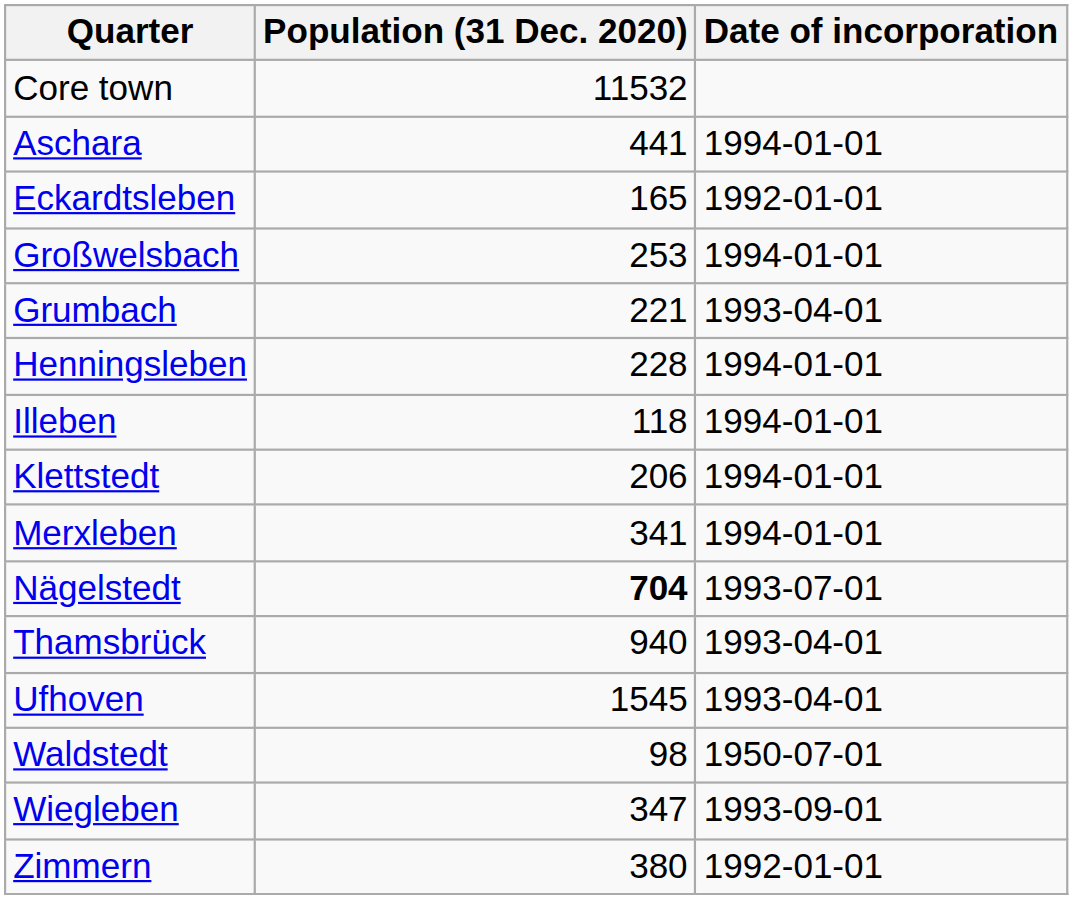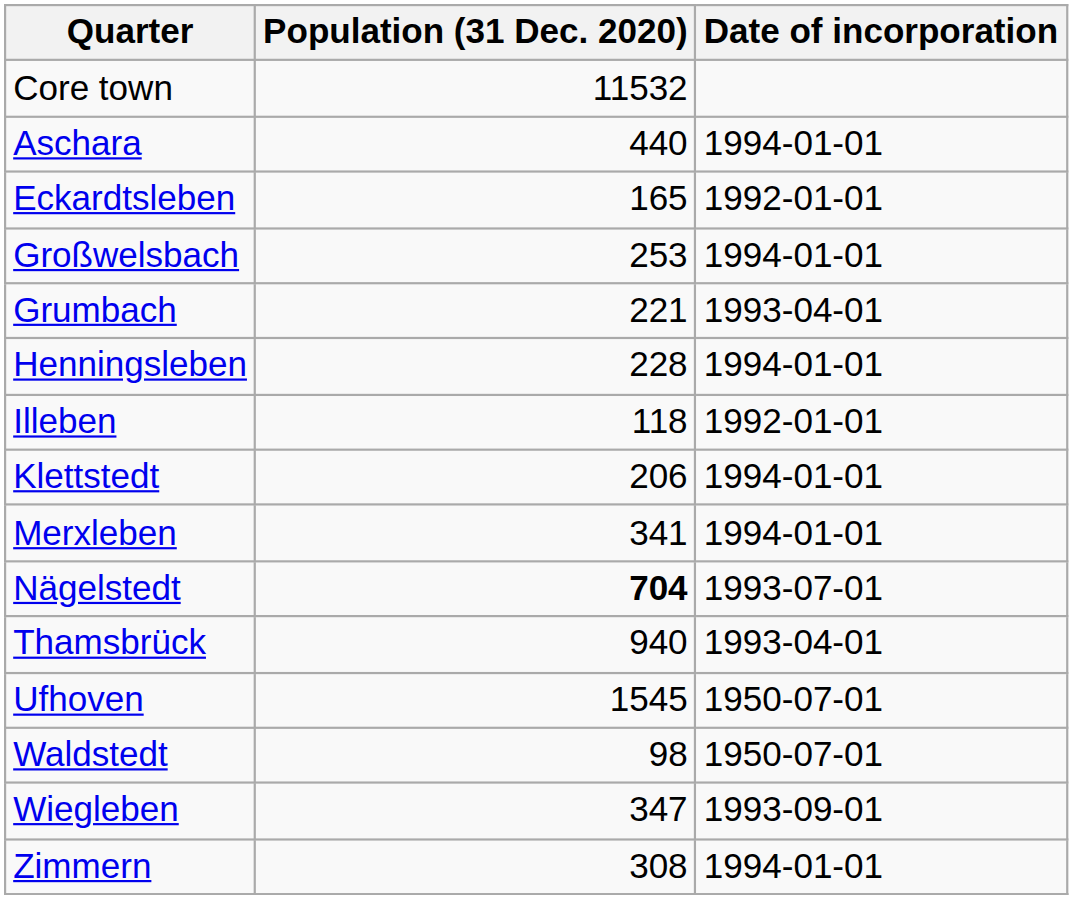 <table class="wikitable sortable">
 <tr>
 <th>Quarter</th>
 <th>Population (31 Dec. 2020)</th>
 <th>Date of incorporation</th>
 </tr>
 <tr>
 <td>Core town</td>
 <td align=right>11532</td>
 <td></td>
 </tr>
 <tr>
 <td><a href='#'>Aschara</a></td>
-<td align=right>441</td>
+<td align=right>440</td>
 <td>1994-01-01</td>
 </tr>
 <tr>
 <td><a href='#'>Eckardtsleben</a></td>
 <td align=right>165</td>
 <td>1992-01-01</td>
 </tr>
 <tr>
 <td><a href='#'>Großwelsbach</a></td>
 <td align=right>253</td>
 <td>1994-01-01</td>
 </tr>
 <tr>
 <td><a href='#'>Grumbach</a></td>
 <td align=right>221</td>
 <td>1993-04-01</td>
 </tr>
 <tr>
 <td><a href='#'>Henningsleben</a></td>
 <td align=right>228</td>
 <td>1994-01-01</td>
 </tr>
 <tr>
 <td><a href='#'>Illeben</a></td>
 <td align=right>118</td>
-<td>1994-01-01</td>
+<td>1992-01-01</td>
 </tr>
 <tr>
 <td><a href='#'>Klettstedt</a></td>
 <td align=right>206</td>
 <td>1994-01-01</td>
 </tr>
 <tr>
 <td><a href='#'>Merxleben</a></td>
 <td align=right>341</td>
 <td>1994-01-01</td>
 </tr>
 <tr>
 <td><a href='#'>Nägelstedt</a></td>
 <td align=right><strong>704</strong></td>
 <td>1993-07-01</td>
 </tr>
 <tr>
 <td><a href='#'>Thamsbrück</a></td>
 <td align=right>940</td>
 <td>1993-04-01</td>
 </tr>
 <tr>
 <td><a href='#'>Ufhoven</a></td>
 <td align=right>1545</td>
-<td>1993-04-01</td>
+<td>1950-07-01</td>
 </tr>
 <tr>
 <td><a href='#'>Waldstedt</a></td>
 <td align=right>98</td>
 <td>1950-07-01</td>
 </tr>
 <tr>
 <td><a href='#'>Wiegleben</a></td>
 <td align=right>347</td>
 <td>1993-09-01</td>
 </tr>
 <tr>
 <td><a href='#'>Zimmern</a></td>
-<td align=right>380</td>
-<td>1992-01-01</td>
+<td align=right>308</td>
+<td>1994-01-01</td>
 </tr>
 <tr>
 </tr>
 </table>
